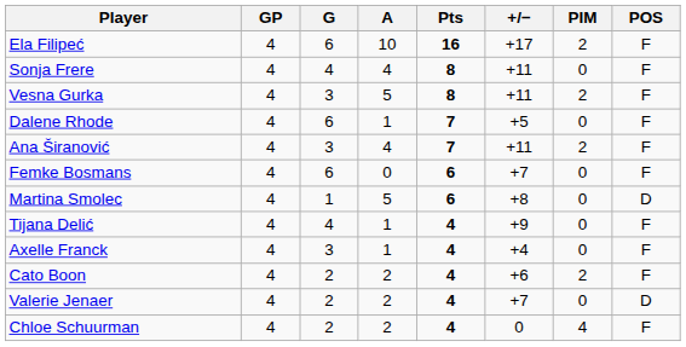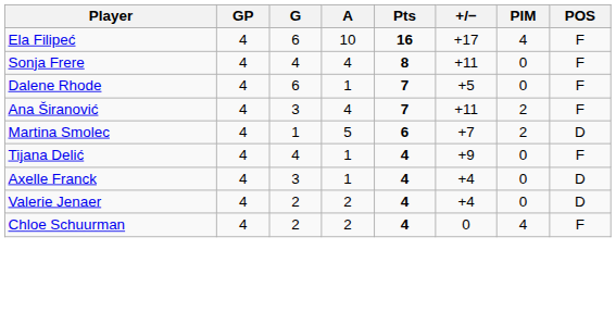 <table class="wikitable sortable" style="text-align:center;">
 <tr>
 <th style="width:225px;">Player</th>
 <th style="width:50px;">GP</th>
 <th style="width:50px;">G</th>
 <th style="width:50px;">A</th>
 <th style="width:60px;">Pts</th>
 <th style="width:60px;">+/−</th>
 <th style="width:50px;">PIM</th>
 <th style="width:60px;">POS</th>
 </tr>
 <tr>
 <td style="text-align:left;"> <a href='#'>Ela Filipeć</a></td>
 <td>4</td>
 <td>6</td>
 <td>10</td>
 <td><strong>16</strong></td>
 <td>+17</td>
-<td>2</td>
+<td>4</td>
 <td>F</td>
 </tr>
 <tr>
 <td style="text-align:left;"> <a href='#'>Sonja Frere</a></td>
 <td>4</td>
 <td>4</td>
 <td>4</td>
 <td><strong>8</strong></td>
 <td>+11</td>
 <td>0</td>
-<td>F</td>
-</tr>
-<tr>
-<td style="text-align:left;"> <a href='#'>Vesna Gurka</a></td>
-<td>4</td>
-<td>3</td>
-<td>5</td>
-<td><strong>8</strong></td>
-<td>+11</td>
-<td>2</td>
 <td>F</td>
 </tr>
 <tr>
 <td style="text-align:left;"> <a href='#'>Dalene Rhode</a></td>
 <td>4</td>
 <td>6</td>
 <td>1</td>
 <td><strong>7</strong></td>
 <td>+5</td>
 <td>0</td>
 <td>F</td>
 </tr>
 <tr>
 <td style="text-align:left;"> <a href='#'>Ana Širanović</a></td>
 <td>4</td>
 <td>3</td>
 <td>4</td>
 <td><strong>7</strong></td>
 <td>+11</td>
 <td>2</td>
 <td>F</td>
 </tr>
 <tr>
-<td style="text-align:left;"> <a href='#'>Femke Bosmans</a></td>
-<td>4</td>
-<td>6</td>
-<td>0</td>
-<td><strong>6</strong></td>
-<td>+7</td>
-<td>0</td>
-<td>F</td>
-</tr>
-<tr>
 <td style="text-align:left;"> <a href='#'>Martina Smolec</a></td>
 <td>4</td>
 <td>1</td>
 <td>5</td>
 <td><strong>6</strong></td>
-<td>+8</td>
-<td>0</td>
+<td>+7</td>
+<td>2</td>
 <td>D</td>
 </tr>
 <tr>
 <td style="text-align:left;"> <a href='#'>Tijana Delić</a></td>
 <td>4</td>
 <td>4</td>
 <td>1</td>
 <td><strong>4</strong></td>
 <td>+9</td>
 <td>0</td>
 <td>F</td>
 </tr>
 <tr>
 <td style="text-align:left;"> <a href='#'>Axelle Franck</a></td>
 <td>4</td>
 <td>3</td>
 <td>1</td>
 <td><strong>4</strong></td>
 <td>+4</td>
 <td>0</td>
-<td>F</td>
-</tr>
-<tr>
-<td style="text-align:left;"> <a href='#'>Cato Boon</a></td>
-<td>4</td>
-<td>2</td>
-<td>2</td>
-<td><strong>4</strong></td>
-<td>+6</td>
-<td>2</td>
-<td>F</td>
+<td>D</td>
 </tr>
 <tr>
 <td style="text-align:left;"> <a href='#'>Valerie Jenaer</a></td>
 <td>4</td>
 <td>2</td>
 <td>2</td>
 <td><strong>4</strong></td>
-<td>+7</td>
+<td>+4</td>
 <td>0</td>
 <td>D</td>
 </tr>
 <tr>
 <td style="text-align:left;"> <a href='#'>Chloe Schuurman</a></td>
 <td>4</td>
 <td>2</td>
 <td>2</td>
 <td><strong>4</strong></td>
 <td>0</td>
 <td>4</td>
 <td>F</td>
 </tr>
 </table>
